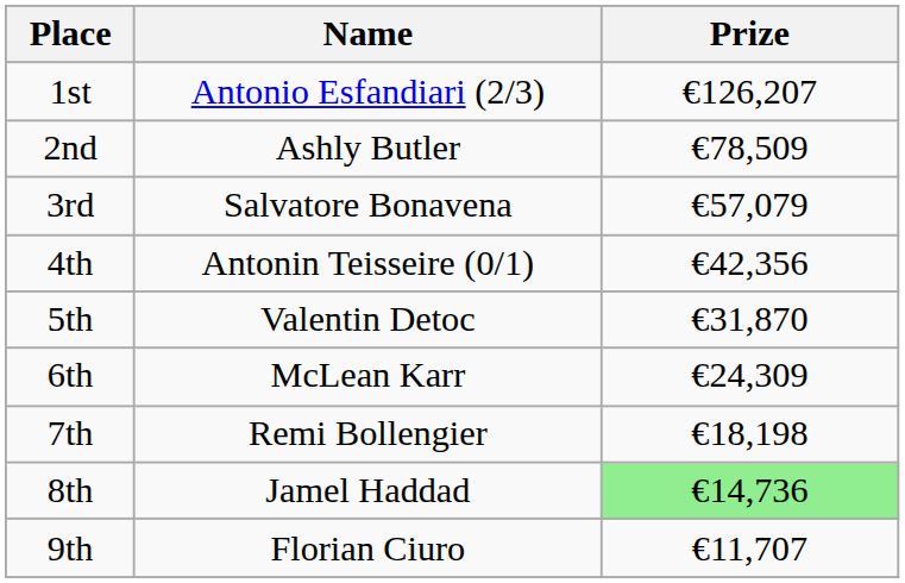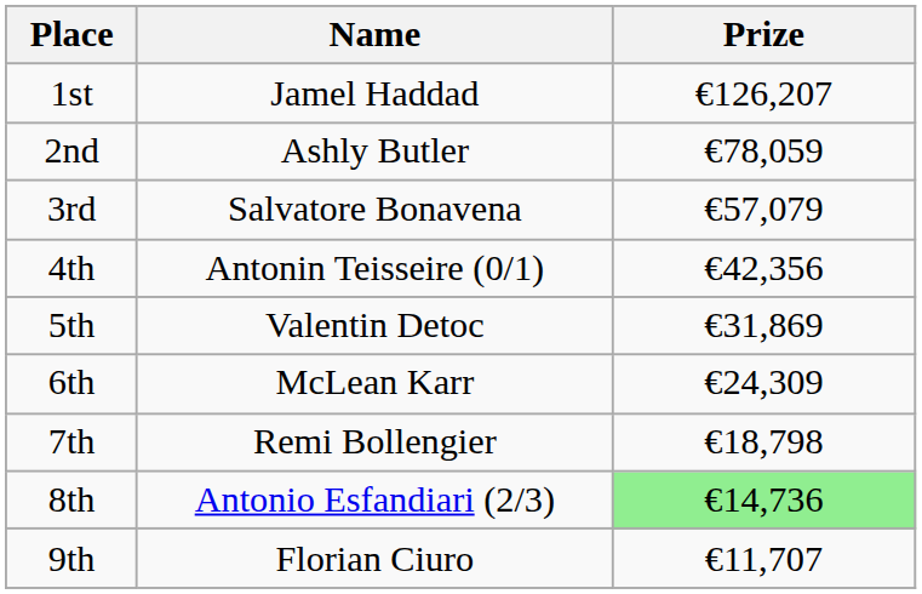 <table class="wikitable">
 <tr>
 <th width="50">Place</th>
 <th width="200">Name</th>
 <th width="125">Prize</th>
 </tr>
 <tr>
 <td align="center">1st</td>
-<td align="center"><a href='#'>Antonio Esfandiari</a> (2/3)</td>
+<td align="center">Jamel Haddad</td>
 <td align="center">€126,207</td>
 </tr>
 <tr>
 <td align="center">2nd</td>
 <td align="center">Ashly Butler</td>
-<td align="center">€78,509</td>
+<td align="center">€78,059</td>
 </tr>
 <tr>
 <td align="center">3rd</td>
 <td align="center">Salvatore Bonavena</td>
 <td align="center">€57,079</td>
 </tr>
 <tr>
 <td align="center">4th</td>
 <td align="center">Antonin Teisseire (0/1)</td>
 <td align="center">€42,356</td>
 </tr>
 <tr>
 <td align="center">5th</td>
 <td align="center">Valentin Detoc</td>
-<td align="center">€31,870</td>
+<td align="center">€31,869</td>
 </tr>
 <tr>
 <td align="center">6th</td>
 <td align="center">McLean Karr</td>
 <td align="center">€24,309</td>
 </tr>
 <tr>
 <td align="center">7th</td>
 <td align="center">Remi Bollengier</td>
-<td align="center">€18,198</td>
+<td align="center">€18,798</td>
 </tr>
 <tr>
 <td align="center">8th</td>
-<td align="center">Jamel Haddad</td>
+<td align="center"><a href='#'>Antonio Esfandiari</a> (2/3)</td>
 <td align="center" style="background: lightgreen;">€14,736</td>
 </tr>
 <tr>
 <td align="center">9th</td>
 <td align="center">Florian Ciuro</td>
 <td align="center">€11,707</td>
 </tr>
 </table>
